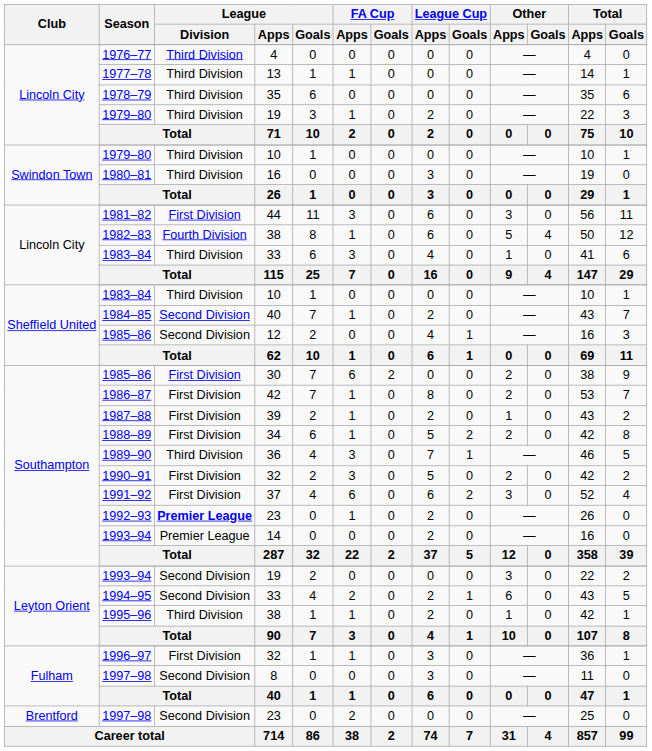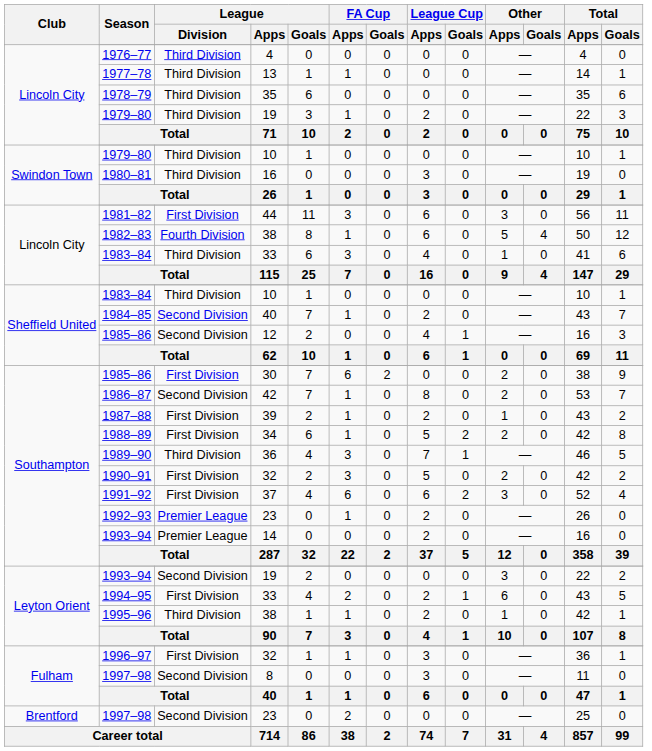 <table class=wikitable style=text-align:center>
 <tr>
 <th rowspan=2>Club</th>
 <th rowspan=2>Season</th>
 <th colspan=3>League</th>
 <th colspan=2><a href='#'>FA Cup</a></th>
 <th colspan=2><a href='#'>League Cup</a></th>
 <th colspan=2>Other</th>
 <th colspan=2>Total</th>
 </tr>
 <tr>
 <th>Division</th>
 <th>Apps</th>
 <th>Goals</th>
 <th>Apps</th>
 <th>Goals</th>
 <th>Apps</th>
 <th>Goals</th>
 <th>Apps</th>
 <th>Goals</th>
 <th>Apps</th>
 <th>Goals</th>
 </tr>
 <tr>
 <td rowspan=6><a href='#'>Lincoln City</a></td>
 </tr>
 <tr>
 <td><a href='#'>1976–77</a></td>
 <td><a href='#'>Third Division</a></td>
 <td>4</td>
 <td>0</td>
 <td>0</td>
 <td>0</td>
 <td>0</td>
 <td>0</td>
 <td colspan=2>—</td>
 <td>4</td>
 <td>0</td>
 </tr>
 <tr>
 <td><a href='#'>1977–78</a></td>
 <td>Third Division</td>
 <td>13</td>
 <td>1</td>
 <td>1</td>
 <td>0</td>
 <td>0</td>
 <td>0</td>
 <td colspan=2>—</td>
 <td>14</td>
 <td>1</td>
 </tr>
 <tr>
 <td><a href='#'>1978–79</a></td>
 <td>Third Division</td>
 <td>35</td>
 <td>6</td>
 <td>0</td>
 <td>0</td>
 <td>0</td>
 <td>0</td>
 <td colspan=2>—</td>
 <td>35</td>
 <td>6</td>
 </tr>
 <tr>
 <td><a href='#'>1979–80</a></td>
 <td>Third Division</td>
 <td>19</td>
 <td>3</td>
 <td>1</td>
 <td>0</td>
 <td>2</td>
 <td>0</td>
 <td colspan=2>—</td>
 <td>22</td>
 <td>3</td>
 </tr>
 <tr>
 <th colspan=2>Total</th>
 <th>71</th>
 <th>10</th>
 <th>2</th>
 <th>0</th>
 <th>2</th>
 <th>0</th>
 <th>0</th>
 <th>0</th>
 <th>75</th>
 <th>10</th>
 </tr>
 <tr>
 <td rowspan=4><a href='#'>Swindon Town</a></td>
 </tr>
 <tr>
 <td><a href='#'>1979–80</a></td>
 <td>Third Division</td>
 <td>10</td>
 <td>1</td>
 <td>0</td>
 <td>0</td>
 <td>0</td>
 <td>0</td>
 <td colspan=2>—</td>
 <td>10</td>
 <td>1</td>
 </tr>
 <tr>
 <td><a href='#'>1980–81</a></td>
 <td>Third Division</td>
 <td>16</td>
 <td>0</td>
 <td>0</td>
 <td>0</td>
 <td>3</td>
 <td>0</td>
 <td colspan=2>—</td>
 <td>19</td>
 <td>0</td>
 </tr>
 <tr>
 <th colspan=2>Total</th>
 <th>26</th>
 <th>1</th>
 <th>0</th>
 <th>0</th>
 <th>3</th>
 <th>0</th>
 <th>0</th>
 <th>0</th>
 <th>29</th>
 <th>1</th>
 </tr>
 <tr>
 <td rowspan=5>Lincoln City</td>
 </tr>
 <tr>
 <td><a href='#'>1981–82</a></td>
 <td><a href='#'>First Division</a></td>
 <td>44</td>
 <td>11</td>
 <td>3</td>
 <td>0</td>
 <td>6</td>
 <td>0</td>
 <td>3</td>
 <td>0</td>
 <td>56</td>
 <td>11</td>
 </tr>
 <tr>
 <td><a href='#'>1982–83</a></td>
 <td><a href='#'>Fourth Division</a></td>
 <td>38</td>
 <td>8</td>
 <td>1</td>
 <td>0</td>
 <td>6</td>
 <td>0</td>
 <td>5</td>
 <td>4</td>
 <td>50</td>
 <td>12</td>
 </tr>
 <tr>
 <td><a href='#'>1983–84</a></td>
 <td>Third Division</td>
 <td>33</td>
 <td>6</td>
 <td>3</td>
 <td>0</td>
 <td>4</td>
 <td>0</td>
 <td>1</td>
 <td>0</td>
 <td>41</td>
 <td>6</td>
 </tr>
 <tr>
 <th colspan=2>Total</th>
 <th>115</th>
 <th>25</th>
 <th>7</th>
 <th>0</th>
 <th>16</th>
 <th>0</th>
 <th>9</th>
 <th>4</th>
 <th>147</th>
 <th>29</th>
 </tr>
 <tr>
 <td rowspan=5><a href='#'>Sheffield United</a></td>
 </tr>
 <tr>
 <td><a href='#'>1983–84</a></td>
 <td>Third Division</td>
 <td>10</td>
 <td>1</td>
 <td>0</td>
 <td>0</td>
 <td>0</td>
 <td>0</td>
 <td colspan=2>—</td>
 <td>10</td>
 <td>1</td>
 </tr>
 <tr>
 <td><a href='#'>1984–85</a></td>
 <td><a href='#'>Second Division</a></td>
 <td>40</td>
 <td>7</td>
 <td>1</td>
 <td>0</td>
 <td>2</td>
 <td>0</td>
 <td colspan=2>—</td>
 <td>43</td>
 <td>7</td>
 </tr>
 <tr>
 <td><a href='#'>1985–86</a></td>
 <td>Second Division</td>
 <td>12</td>
 <td>2</td>
 <td>0</td>
 <td>0</td>
 <td>4</td>
 <td>1</td>
 <td colspan=2>—</td>
 <td>16</td>
 <td>3</td>
 </tr>
 <tr>
 <th colspan=2>Total</th>
 <th>62</th>
 <th>10</th>
 <th>1</th>
 <th>0</th>
 <th>6</th>
 <th>1</th>
 <th>0</th>
 <th>0</th>
 <th>69</th>
 <th>11</th>
 </tr>
 <tr>
 <td rowspan=11><a href='#'>Southampton</a></td>
 </tr>
 <tr>
 <td><a href='#'>1985–86</a></td>
 <td><a href='#'>First Division</a></td>
 <td>30</td>
 <td>7</td>
 <td>6</td>
 <td>2</td>
 <td>0</td>
 <td>0</td>
 <td>2</td>
 <td>0</td>
 <td>38</td>
 <td>9</td>
 </tr>
 <tr>
 <td><a href='#'>1986–87</a></td>
-<td>First Division</td>
+<td>Second Division</td>
 <td>42</td>
 <td>7</td>
 <td>1</td>
 <td>0</td>
 <td>8</td>
 <td>0</td>
 <td>2</td>
 <td>0</td>
 <td>53</td>
 <td>7</td>
 </tr>
 <tr>
 <td><a href='#'>1987–88</a></td>
 <td>First Division</td>
 <td>39</td>
 <td>2</td>
 <td>1</td>
 <td>0</td>
 <td>2</td>
 <td>0</td>
 <td>1</td>
 <td>0</td>
 <td>43</td>
 <td>2</td>
 </tr>
 <tr>
 <td><a href='#'>1988–89</a></td>
 <td>First Division</td>
 <td>34</td>
 <td>6</td>
 <td>1</td>
 <td>0</td>
 <td>5</td>
 <td>2</td>
 <td>2</td>
 <td>0</td>
 <td>42</td>
 <td>8</td>
 </tr>
 <tr>
 <td><a href='#'>1989–90</a></td>
 <td>Third Division</td>
 <td>36</td>
 <td>4</td>
 <td>3</td>
 <td>0</td>
 <td>7</td>
 <td>1</td>
 <td colspan=2>—</td>
 <td>46</td>
 <td>5</td>
 </tr>
 <tr>
 <td><a href='#'>1990–91</a></td>
 <td>First Division</td>
 <td>32</td>
 <td>2</td>
 <td>3</td>
 <td>0</td>
 <td>5</td>
 <td>0</td>
 <td>2</td>
 <td>0</td>
 <td>42</td>
 <td>2</td>
 </tr>
 <tr>
 <td><a href='#'>1991–92</a></td>
 <td>First Division</td>
 <td>37</td>
 <td>4</td>
 <td>6</td>
 <td>0</td>
 <td>6</td>
 <td>2</td>
 <td>3</td>
 <td>0</td>
 <td>52</td>
 <td>4</td>
 </tr>
 <tr>
 <td><a href='#'>1992–93</a></td>
-<td><strong><a href='#'>Premier League</a></strong></td>
+<td><a href='#'>Premier League</a></td>
 <td>23</td>
 <td>0</td>
 <td>1</td>
 <td>0</td>
 <td>2</td>
 <td>0</td>
 <td colspan=2>—</td>
 <td>26</td>
 <td>0</td>
 </tr>
 <tr>
 <td><a href='#'>1993–94</a></td>
 <td>Premier League</td>
 <td>14</td>
 <td>0</td>
 <td>0</td>
 <td>0</td>
 <td>2</td>
 <td>0</td>
 <td colspan=2>—</td>
 <td>16</td>
 <td>0</td>
 </tr>
 <tr>
 <th colspan=2>Total</th>
 <th>287</th>
 <th>32</th>
 <th>22</th>
 <th>2</th>
 <th>37</th>
 <th>5</th>
 <th>12</th>
 <th>0</th>
 <th>358</th>
 <th>39</th>
 </tr>
 <tr>
 <td rowspan=5><a href='#'>Leyton Orient</a></td>
 </tr>
 <tr>
 <td><a href='#'>1993–94</a></td>
 <td>Second Division</td>
 <td>19</td>
 <td>2</td>
 <td>0</td>
 <td>0</td>
 <td>0</td>
 <td>0</td>
 <td>3</td>
 <td>0</td>
 <td>22</td>
 <td>2</td>
 </tr>
 <tr>
 <td><a href='#'>1994–95</a></td>
-<td>Second Division</td>
+<td>First Division</td>
 <td>33</td>
 <td>4</td>
 <td>2</td>
 <td>0</td>
 <td>2</td>
 <td>1</td>
 <td>6</td>
 <td>0</td>
 <td>43</td>
 <td>5</td>
 </tr>
 <tr>
 <td><a href='#'>1995–96</a></td>
 <td>Third Division</td>
 <td>38</td>
 <td>1</td>
 <td>1</td>
 <td>0</td>
 <td>2</td>
 <td>0</td>
 <td>1</td>
 <td>0</td>
 <td>42</td>
 <td>1</td>
 </tr>
 <tr>
 <th colspan=2>Total</th>
 <th>90</th>
 <th>7</th>
 <th>3</th>
 <th>0</th>
 <th>4</th>
 <th>1</th>
 <th>10</th>
 <th>0</th>
 <th>107</th>
 <th>8</th>
 </tr>
 <tr>
 <td rowspan=4><a href='#'>Fulham</a></td>
 </tr>
 <tr>
 <td><a href='#'>1996–97</a></td>
 <td>First Division</td>
 <td>32</td>
 <td>1</td>
 <td>1</td>
 <td>0</td>
 <td>3</td>
 <td>0</td>
 <td colspan=2>—</td>
 <td>36</td>
 <td>1</td>
 </tr>
 <tr>
 <td><a href='#'>1997–98</a></td>
 <td>Second Division</td>
 <td>8</td>
 <td>0</td>
 <td>0</td>
 <td>0</td>
 <td>3</td>
 <td>0</td>
 <td colspan=2>—</td>
 <td>11</td>
 <td>0</td>
 </tr>
 <tr>
 <th colspan=2>Total</th>
 <th>40</th>
 <th>1</th>
 <th>1</th>
 <th>0</th>
 <th>6</th>
 <th>0</th>
 <th>0</th>
 <th>0</th>
 <th>47</th>
 <th>1</th>
 </tr>
 <tr>
 <td><a href='#'>Brentford</a></td>
 <td><a href='#'>1997–98</a></td>
 <td>Second Division</td>
 <td>23</td>
 <td>0</td>
 <td>2</td>
 <td>0</td>
 <td>0</td>
 <td>0</td>
 <td colspan=2>—</td>
 <td>25</td>
 <td>0</td>
 </tr>
 <tr>
 <th colspan=3>Career total</th>
 <th>714</th>
 <th>86</th>
 <th>38</th>
 <th>2</th>
 <th>74</th>
 <th>7</th>
 <th>31</th>
 <th>4</th>
 <th>857</th>
 <th>99</th>
 </tr>
 </table>
